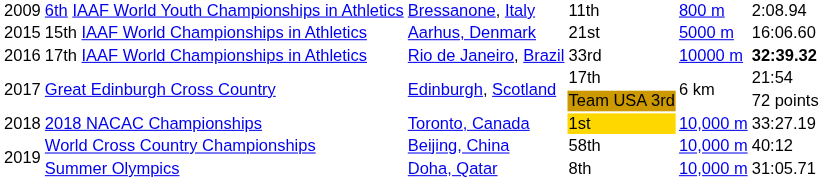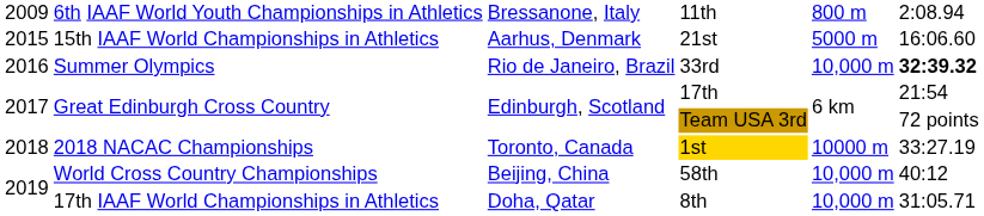 <table>
 <tr>
 <td>2009</td>
 <td><a href='#'>6th</a> <a href='#'>IAAF World Youth Championships in Athletics</a></td>
 <td><a href='#'>Bressanone</a>, <a href='#'>Italy</a></td>
 <td>11th</td>
 <td><a href='#'>800 m</a></td>
 <td>2:08.94</td>
 </tr>
 <tr>
 <td>2015</td>
 <td>15th <a href='#'>IAAF World Championships in Athletics</a></td>
 <td><a href='#'>Aarhus, Denmark</a></td>
 <td>21st</td>
 <td><a href='#'>5000 m</a></td>
 <td>16:06.60</td>
 </tr>
 <tr>
 <td>2016</td>
-<td>17th <a href='#'>IAAF World Championships in Athletics</a></td>
+<td><a href='#'>Summer Olympics</a></td>
 <td><a href='#'>Rio de Janeiro</a>, <a href='#'>Brazil</a></td>
 <td>33rd</td>
-<td><a href='#'>10000 m</a></td>
+<td><a href='#'>10,000 m</a></td>
 <td><strong>32:39.32</strong></td>
 </tr>
 <tr>
 <td Rowspan=2>2017</td>
 <td Rowspan=2><a href='#'>Great Edinburgh Cross Country</a></td>
 <td Rowspan=2><a href='#'>Edinburgh</a>, <a href='#'>Scotland</a></td>
 <td>17th</td>
 <td Rowspan=2>6 km</td>
 <td>21:54</td>
 </tr>
 <tr>
 <td bgcolor="cc9900">Team USA 3rd</td>
 <td>72 points</td>
 </tr>
 <tr>
 <td>2018</td>
 <td><a href='#'>2018 NACAC Championships</a></td>
 <td><a href='#'>Toronto, Canada</a></td>
 <td bgcolor=gold>1st</td>
-<td><a href='#'>10,000 m</a></td>
+<td><a href='#'>10000 m</a></td>
 <td>33:27.19</td>
 </tr>
 <tr>
 <td Rowspan=2>2019</td>
 <td><a href='#'>World Cross Country Championships</a></td>
 <td><a href='#'>Beijing, China</a></td>
 <td>58th</td>
 <td><a href='#'>10,000 m</a></td>
 <td>40:12</td>
 </tr>
 <tr>
-<td><a href='#'>Summer Olympics</a></td>
+<td>17th <a href='#'>IAAF World Championships in Athletics</a></td>
 <td><a href='#'>Doha, Qatar</a></td>
 <td>8th</td>
 <td><a href='#'>10,000 m</a></td>
 <td>31:05.71</td>
 </tr>
 </table>
